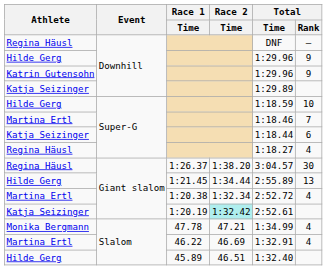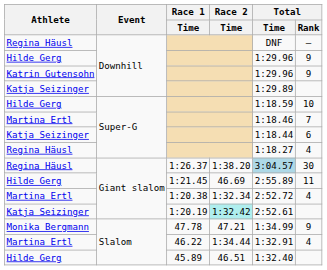 <table class="wikitable" style="font-size:90%">
 <tr>
 <th rowspan="2">Athlete</th>
 <th rowspan="2">Event</th>
 <th>Race 1</th>
 <th>Race 2</th>
 <th colspan="2">Total</th>
 </tr>
 <tr>
 <th>Time</th>
 <th>Time</th>
 <th>Time</th>
 <th>Rank</th>
 </tr>
 <tr>
 <td><a href='#'>Regina Häusl</a></td>
 <td rowspan="4">Downhill</td>
 <td colspan="2" bgcolor="wheat"></td>
 <td align="center">DNF</td>
 <td align="center">–</td>
 </tr>
 <tr>
 <td><a href='#'>Hilde Gerg</a></td>
 <td colspan="2" bgcolor="wheat"></td>
 <td align="center">1:29.96</td>
 <td align="center">9</td>
 </tr>
 <tr>
 <td><a href='#'>Katrin Gutensohn</a></td>
 <td colspan="2" bgcolor="wheat"></td>
 <td align="center">1:29.96</td>
 <td align="center">9</td>
 </tr>
 <tr>
 <td><a href='#'>Katja Seizinger</a></td>
 <td colspan="2" bgcolor="wheat"></td>
 <td align="center">1:29.89</td>
 <td align="center"></td>
 </tr>
 <tr>
 <td><a href='#'>Hilde Gerg</a></td>
 <td rowspan="4">Super-G</td>
 <td colspan="2" bgcolor="wheat"></td>
 <td align="center">1:18.59</td>
 <td align="center">10</td>
 </tr>
 <tr>
 <td><a href='#'>Martina Ertl</a></td>
 <td colspan="2" bgcolor="wheat"></td>
 <td align="center">1:18.46</td>
 <td align="center">7</td>
 </tr>
 <tr>
 <td><a href='#'>Katja Seizinger</a></td>
 <td colspan="2" bgcolor="wheat"></td>
 <td align="center">1:18.44</td>
 <td align="center">6</td>
 </tr>
 <tr>
 <td><a href='#'>Regina Häusl</a></td>
 <td colspan="2" bgcolor="wheat"></td>
 <td align="center">1:18.27</td>
 <td align="center">4</td>
 </tr>
 <tr>
 <td><a href='#'>Regina Häusl</a></td>
 <td rowspan="4">Giant slalom</td>
 <td align="center">1:26.37</td>
 <td align="center">1:38.20</td>
-<td align="center">3:04.57</td>
+<td align="center" style="background: lightblue;">3:04.57</td>
 <td align="center">30</td>
 </tr>
 <tr>
 <td><a href='#'>Hilde Gerg</a></td>
 <td align="center">1:21.45</td>
-<td align="center">1:34.44</td>
+<td align="center">46.69</td>
 <td align="center">2:55.89</td>
-<td align="center">13</td>
+<td align="center">11</td>
 </tr>
 <tr>
 <td><a href='#'>Martina Ertl</a></td>
 <td align="center">1:20.38</td>
 <td align="center">1:32.34</td>
 <td align="center">2:52.72</td>
 <td align="center">4</td>
 </tr>
 <tr>
 <td><a href='#'>Katja Seizinger</a></td>
 <td align="center">1:20.19</td>
 <td align="center" style="background: paleturquoise;">1:32.42</td>
 <td align="center">2:52.61</td>
 <td align="center"></td>
 </tr>
 <tr>
 <td><a href='#'>Monika Bergmann</a></td>
 <td rowspan="3">Slalom</td>
 <td align="center">47.78</td>
 <td align="center">47.21</td>
 <td align="center">1:34.99</td>
-<td align="center">4</td>
+<td align="center">9</td>
 </tr>
 <tr>
 <td><a href='#'>Martina Ertl</a></td>
 <td align="center">46.22</td>
-<td align="center">46.69</td>
+<td align="center">1:34.44</td>
 <td align="center">1:32.91</td>
 <td align="center">4</td>
 </tr>
 <tr>
 <td><a href='#'>Hilde Gerg</a></td>
 <td align="center">45.89</td>
 <td align="center">46.51</td>
 <td align="center">1:32.40</td>
 <td align="center"></td>
 </tr>
 </table>
